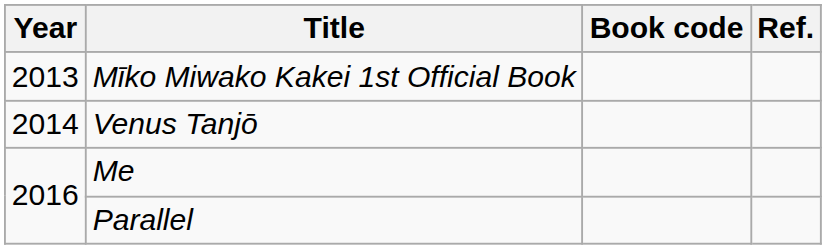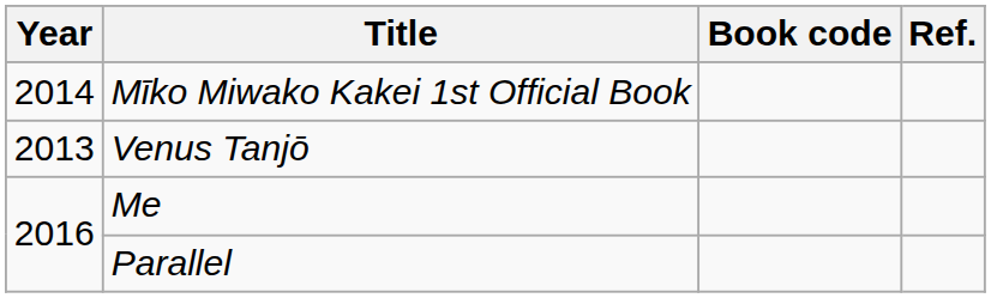 <table class="wikitable">
 <tr>
 <th>Year</th>
 <th>Title</th>
 <th>Book code</th>
 <th>Ref.</th>
 </tr>
 <tr>
-<td>2013</td>
+<td>2014</td>
 <td><em>Mīko Miwako Kakei 1st Official Book</em></td>
 <td></td>
 <td></td>
 </tr>
 <tr>
-<td>2014</td>
+<td>2013</td>
 <td><em>Venus Tanjō</em></td>
 <td></td>
 <td></td>
 </tr>
 <tr>
 <td rowspan="2">2016</td>
 <td><em>Me</em></td>
 <td></td>
 <td></td>
 </tr>
 <tr>
 <td><em>Parallel</em></td>
 <td></td>
 <td></td>
 </tr>
 </table>
